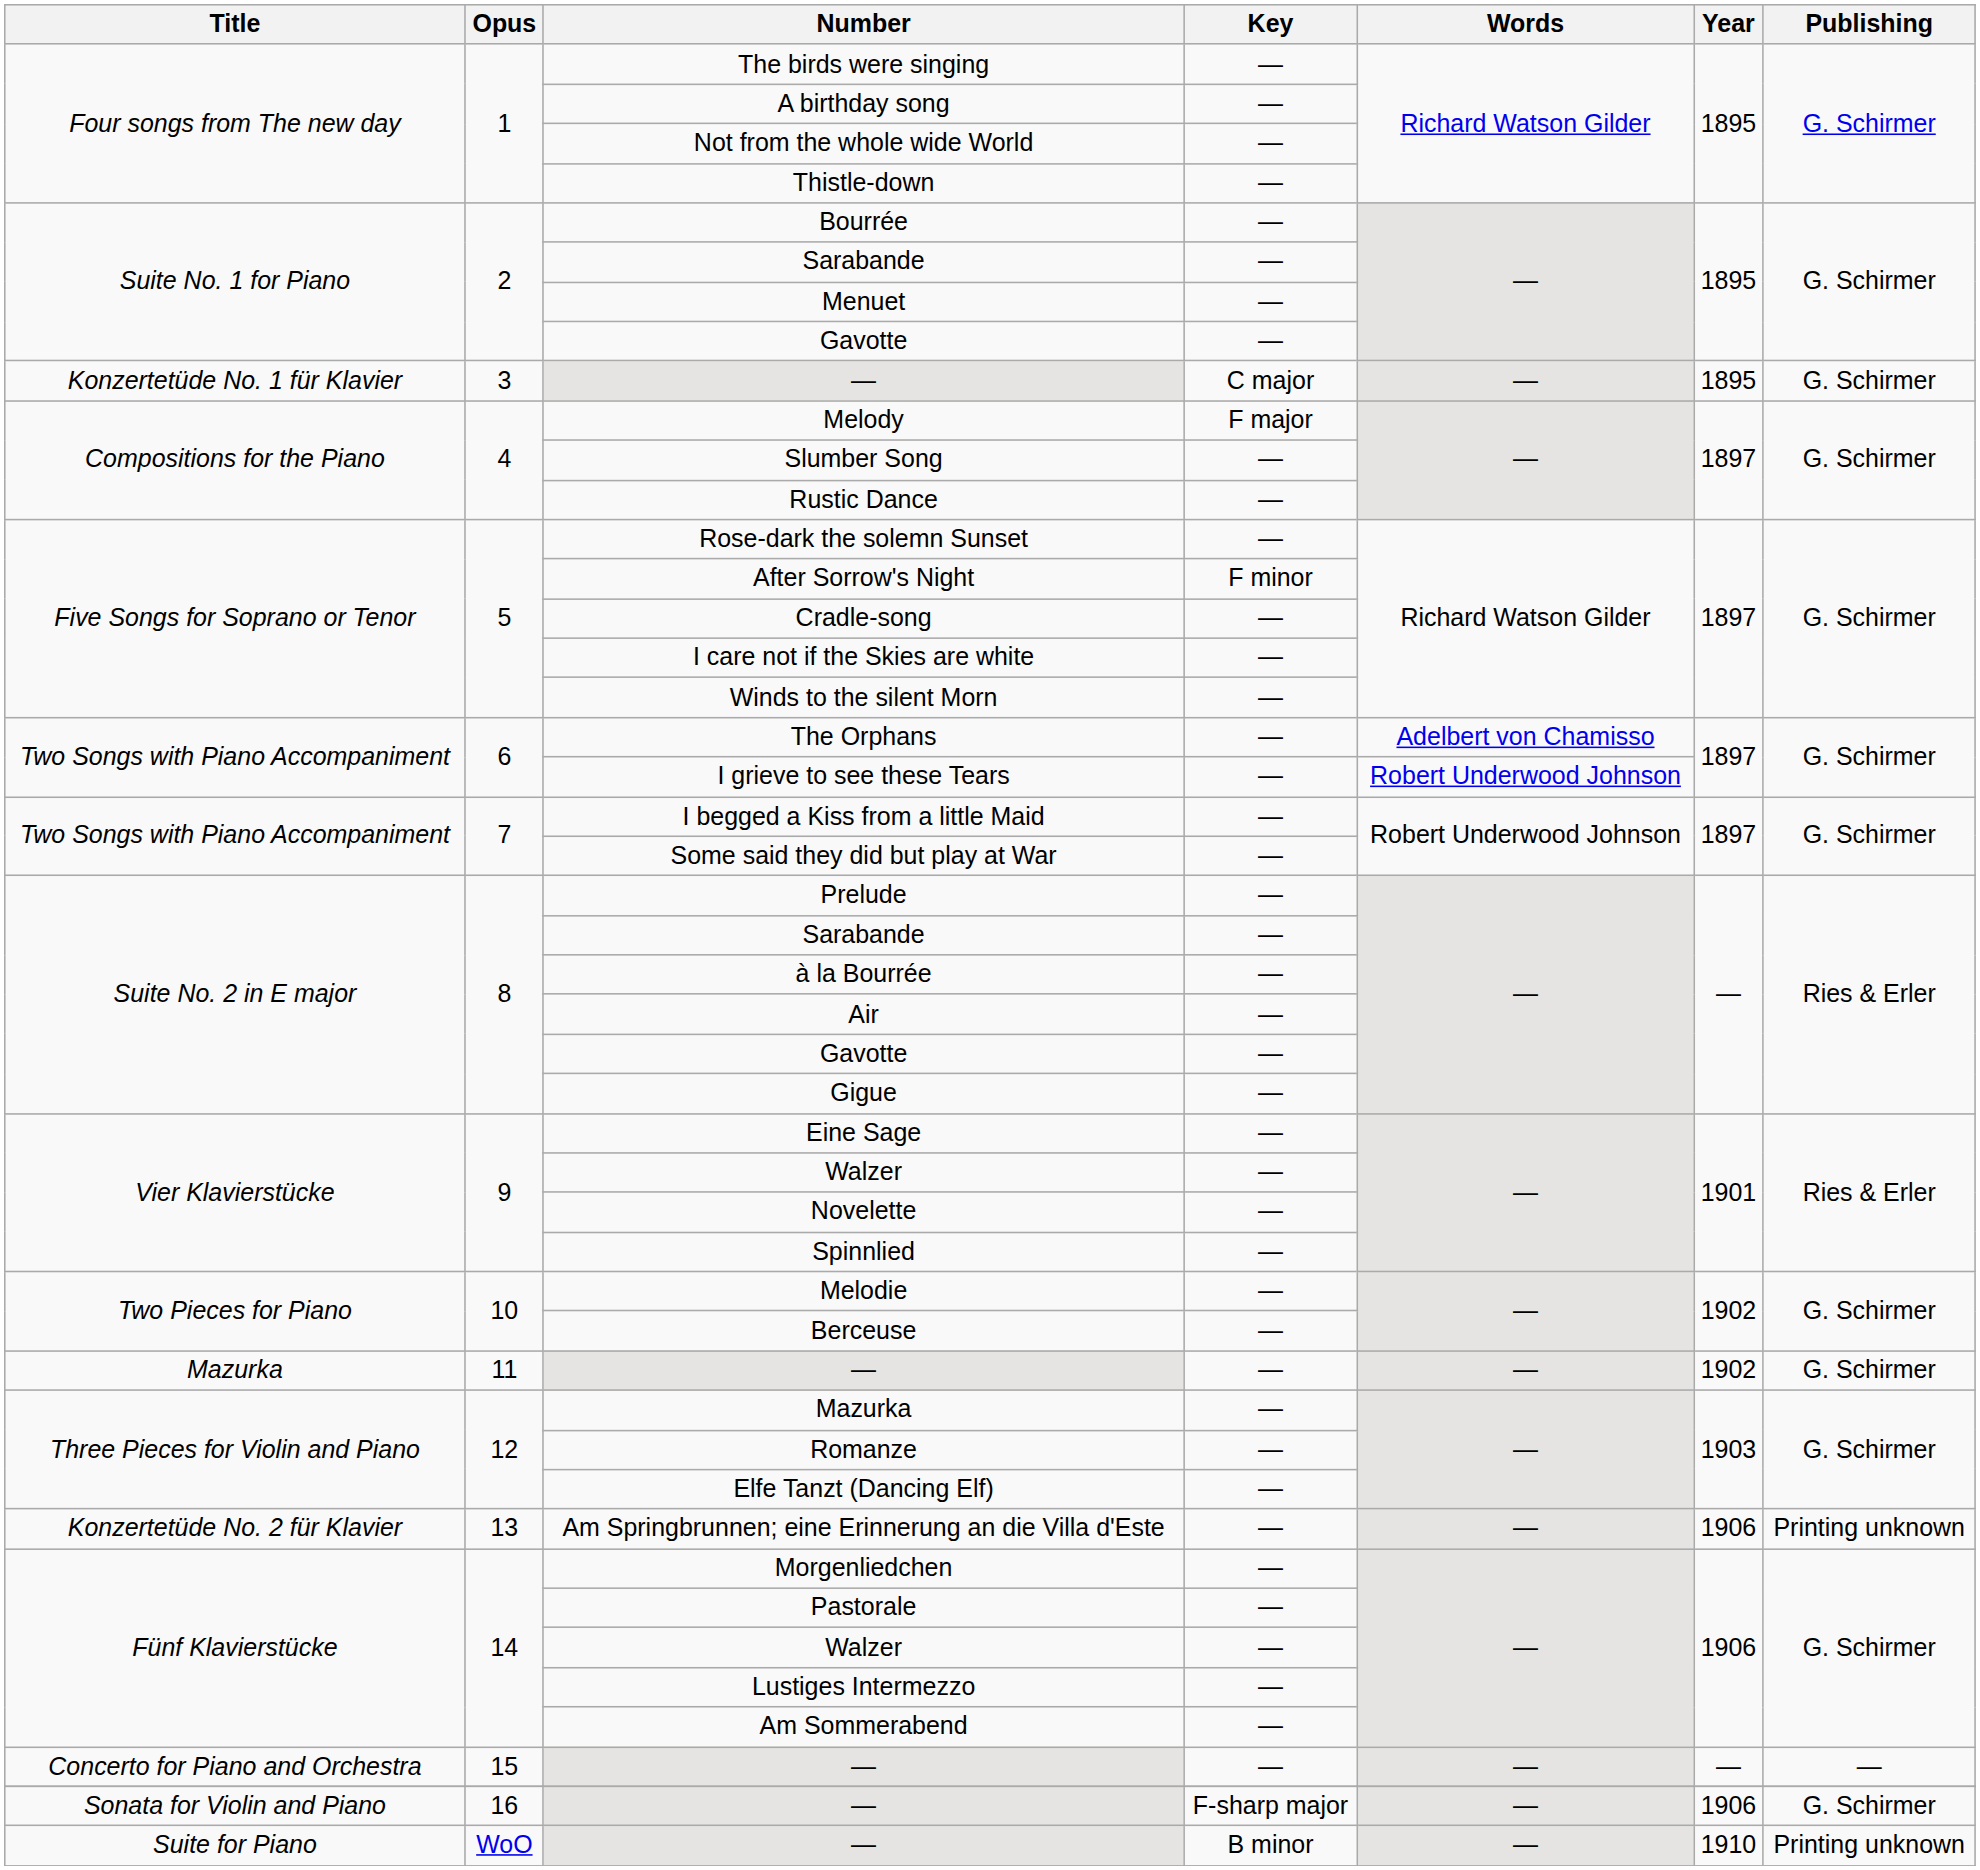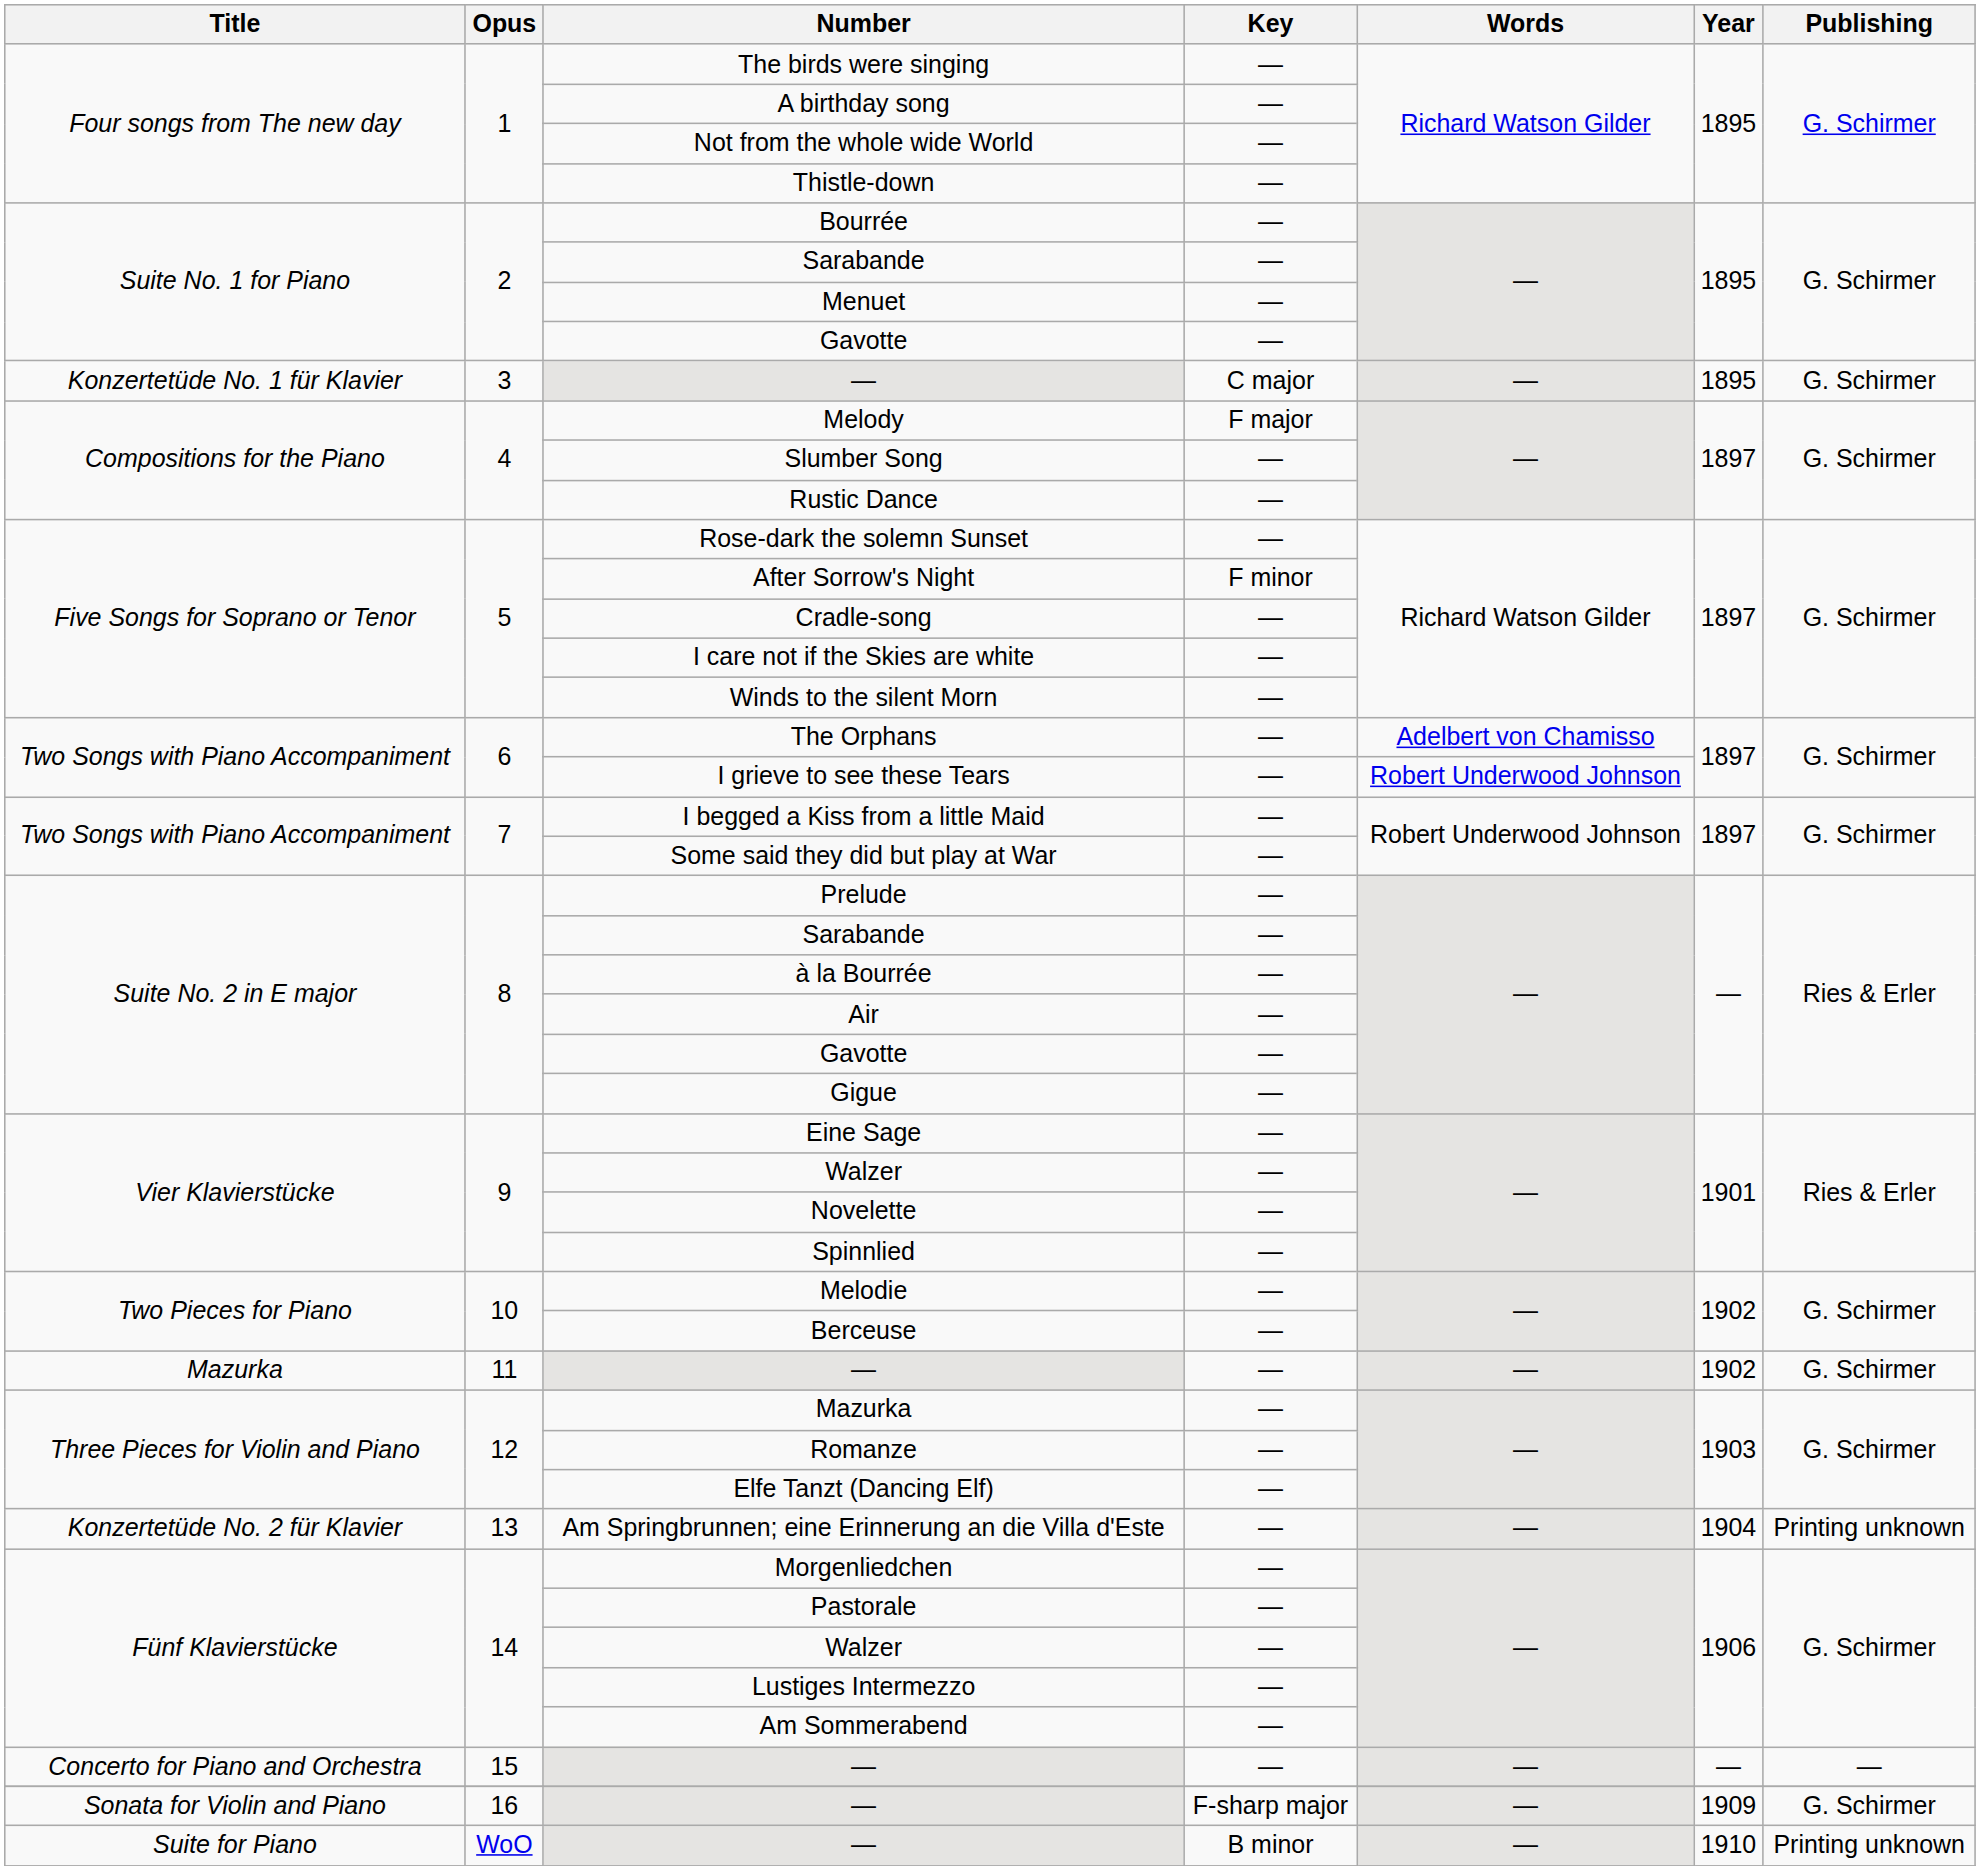 <table class="wikitable" style="width:100%; text-align: center">
 <tr>
 <th>Title</th>
 <th>Opus</th>
 <th>Number</th>
 <th>Key</th>
 <th>Words</th>
 <th>Year</th>
 <th>Publishing</th>
 </tr>
 <tr>
 <td rowspan="4"><em>Four songs from The new day</em></td>
 <td rowspan="4">1</td>
 <td>The birds were singing</td>
 <td>—</td>
 <td rowspan="4"><a href='#'>Richard Watson Gilder</a></td>
 <td rowspan="4">1895</td>
 <td rowspan="4"><a href='#'>G. Schirmer</a></td>
 </tr>
 <tr>
 <td>A birthday song</td>
 <td>—</td>
 </tr>
 <tr>
 <td>Not from the whole wide World</td>
 <td>—</td>
 </tr>
 <tr>
 <td>Thistle-down</td>
 <td>—</td>
 </tr>
 <tr>
 <td rowspan="4"><em>Suite No. 1 for Piano</em></td>
 <td rowspan="4">2</td>
 <td>Bourrée</td>
 <td>—</td>
 <td rowspan="4" style="background-color:#E5E4E2;">—</td>
 <td rowspan="4">1895</td>
 <td rowspan="4">G. Schirmer</td>
 </tr>
 <tr>
 <td>Sarabande</td>
 <td>—</td>
 </tr>
 <tr>
 <td>Menuet</td>
 <td>—</td>
 </tr>
 <tr>
 <td>Gavotte</td>
 <td>—</td>
 </tr>
 <tr>
 <td><em>Konzertetüde No. 1 für Klavier</em></td>
 <td>3</td>
 <td style="background-color:#E5E4E2;">—</td>
 <td>C major</td>
 <td style="background-color:#E5E4E2;">—</td>
 <td>1895</td>
 <td>G. Schirmer</td>
 </tr>
 <tr>
 <td rowspan="3"><em>Compositions for the Piano</em></td>
 <td rowspan="3">4</td>
 <td>Melody</td>
 <td>F major</td>
 <td rowspan="3" style="background-color:#E5E4E2;">—</td>
 <td rowspan="3">1897</td>
 <td rowspan="3">G. Schirmer</td>
 </tr>
 <tr>
 <td>Slumber Song</td>
 <td>—</td>
 </tr>
 <tr>
 <td>Rustic Dance</td>
 <td>—</td>
 </tr>
 <tr>
 <td rowspan="5"><em>Five Songs for Soprano or Tenor</em></td>
 <td rowspan="5">5</td>
 <td>Rose-dark the solemn Sunset</td>
 <td>—</td>
 <td rowspan="5">Richard Watson Gilder</td>
 <td rowspan="5">1897</td>
 <td rowspan="5">G. Schirmer</td>
 </tr>
 <tr>
 <td>After Sorrow's Night</td>
 <td>F minor</td>
 </tr>
 <tr>
 <td>Cradle-song</td>
 <td>—</td>
 </tr>
 <tr>
 <td>I care not if the Skies are white</td>
 <td>—</td>
 </tr>
 <tr>
 <td>Winds to the silent Morn</td>
 <td>—</td>
 </tr>
 <tr>
 <td rowspan="2"><em>Two Songs with Piano Accompaniment</em></td>
 <td rowspan="2">6</td>
 <td>The Orphans</td>
 <td>—</td>
 <td><a href='#'>Adelbert von Chamisso</a></td>
 <td rowspan="2">1897</td>
 <td rowspan="2">G. Schirmer</td>
 </tr>
 <tr>
 <td>I grieve to see these Tears</td>
 <td>—</td>
 <td><a href='#'>Robert Underwood Johnson</a></td>
 </tr>
 <tr>
 <td rowspan="2"><em>Two Songs with Piano Accompaniment</em></td>
 <td rowspan="2">7</td>
 <td>I begged a Kiss from a little Maid</td>
 <td>—</td>
 <td rowspan="2">Robert Underwood Johnson</td>
 <td rowspan="2">1897</td>
 <td rowspan="2">G. Schirmer</td>
 </tr>
 <tr>
 <td>Some said they did but play at War</td>
 <td>—</td>
 </tr>
 <tr>
 <td rowspan="6"><em>Suite No. 2 in E major</em></td>
 <td rowspan="6">8</td>
 <td>Prelude</td>
 <td>—</td>
 <td rowspan="6" style="background-color:#E5E4E2;">—</td>
 <td rowspan="6">—</td>
 <td rowspan="6">Ries & Erler</td>
 </tr>
 <tr>
 <td>Sarabande</td>
 <td>—</td>
 </tr>
 <tr>
 <td>à la Bourrée</td>
 <td>—</td>
 </tr>
 <tr>
 <td>Air</td>
 <td>—</td>
 </tr>
 <tr>
 <td>Gavotte</td>
 <td>—</td>
 </tr>
 <tr>
 <td>Gigue</td>
 <td>—</td>
 </tr>
 <tr>
 <td rowspan="4"><em>Vier Klavierstücke</em></td>
 <td rowspan="4">9</td>
 <td>Eine Sage</td>
 <td>—</td>
 <td rowspan="4" style="background-color:#E5E4E2;">—</td>
 <td rowspan="4">1901</td>
 <td rowspan="4">Ries & Erler</td>
 </tr>
 <tr>
 <td>Walzer</td>
 <td>—</td>
 </tr>
 <tr>
 <td>Novelette</td>
 <td>—</td>
 </tr>
 <tr>
 <td>Spinnlied</td>
 <td>—</td>
 </tr>
 <tr>
 <td rowspan="2"><em>Two Pieces for Piano</em></td>
 <td rowspan="2">10</td>
 <td>Melodie</td>
 <td>—</td>
 <td rowspan="2" style="background-color:#E5E4E2;">—</td>
 <td rowspan="2">1902</td>
 <td rowspan="2">G. Schirmer</td>
 </tr>
 <tr>
 <td>Berceuse</td>
 <td>—</td>
 </tr>
 <tr>
 <td><em>Mazurka</em></td>
 <td>11</td>
 <td style="background-color:#E5E4E2;">—</td>
 <td>—</td>
 <td style="background-color:#E5E4E2;">—</td>
 <td>1902</td>
 <td>G. Schirmer</td>
 </tr>
 <tr>
 <td rowspan="3"><em>Three Pieces for Violin and Piano</em></td>
 <td rowspan="3">12</td>
 <td>Mazurka</td>
 <td>—</td>
 <td rowspan="3" style="background-color:#E5E4E2;">—</td>
 <td rowspan="3">1903</td>
 <td rowspan="3">G. Schirmer</td>
 </tr>
 <tr>
 <td>Romanze</td>
 <td>—</td>
 </tr>
 <tr>
 <td>Elfe Tanzt (Dancing Elf)</td>
 <td>—</td>
 </tr>
 <tr>
 <td><em>Konzertetüde No. 2 für Klavier</em></td>
 <td>13</td>
 <td>Am Springbrunnen; eine Erinnerung an die Villa d'Este</td>
 <td>—</td>
 <td style="background-color:#E5E4E2;">—</td>
-<td>1906</td>
+<td>1904</td>
 <td>Printing unknown</td>
 </tr>
 <tr>
 <td rowspan="5"><em>Fünf Klavierstücke</em></td>
 <td rowspan="5">14</td>
 <td>Morgenliedchen</td>
 <td>—</td>
 <td rowspan="5" style="background-color:#E5E4E2;">—</td>
 <td rowspan="5">1906</td>
 <td rowspan="5">G. Schirmer</td>
 </tr>
 <tr>
 <td>Pastorale</td>
 <td>—</td>
 </tr>
 <tr>
 <td>Walzer</td>
 <td>—</td>
 </tr>
 <tr>
 <td>Lustiges Intermezzo</td>
 <td>—</td>
 </tr>
 <tr>
 <td>Am Sommerabend</td>
 <td>—</td>
 </tr>
 <tr>
 <td><em>Concerto for Piano and Orchestra</em></td>
 <td>15</td>
 <td style="background-color:#E5E4E2;">—</td>
 <td>—</td>
 <td style="background-color:#E5E4E2;">—</td>
 <td>—</td>
 <td>—</td>
 </tr>
 <tr>
 </tr>
 <tr>
 <td><em>Sonata for Violin and Piano</em></td>
 <td>16</td>
 <td style="background-color:#E5E4E2;">—</td>
 <td>F-sharp major</td>
 <td style="background-color:#E5E4E2;">—</td>
-<td>1906</td>
+<td>1909</td>
 <td>G. Schirmer</td>
 </tr>
 <tr>
 <td><em>Suite for Piano</em></td>
 <td><a href='#'>WoO</a></td>
 <td style="background-color:#E5E4E2;">—</td>
 <td>B minor</td>
 <td style="background-color:#E5E4E2;">—</td>
 <td>1910</td>
 <td>Printing unknown</td>
 </tr>
 </table>
